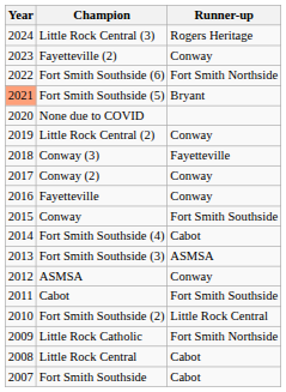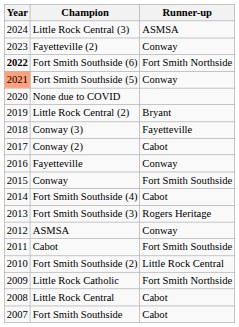 <table class="wikitable sortable">
 <tr>
 <th>Year</th>
 <th>Champion</th>
 <th>Runner-up</th>
 </tr>
 <tr>
 <td>2024</td>
 <td>Little Rock Central (3)</td>
-<td>Rogers Heritage</td>
+<td>ASMSA</td>
 </tr>
 <tr>
 <td>2023</td>
 <td>Fayetteville (2)</td>
 <td>Conway</td>
 </tr>
 <tr>
-<td>2022</td>
+<td><strong>2022</strong></td>
 <td>Fort Smith Southside (6)</td>
 <td>Fort Smith Northside</td>
 </tr>
 <tr>
 <td style="background: lightsalmon;">2021</td>
 <td>Fort Smith Southside (5)</td>
-<td>Bryant</td>
+<td>Conway</td>
 </tr>
 <tr>
 <td>2020</td>
 <td>None due to COVID</td>
 <td></td>
 </tr>
 <tr>
 <td>2019</td>
 <td>Little Rock Central (2)</td>
-<td>Conway</td>
+<td>Bryant</td>
 </tr>
 <tr>
 <td>2018</td>
 <td>Conway (3)</td>
 <td>Fayetteville</td>
 </tr>
 <tr>
 <td>2017</td>
 <td>Conway (2)</td>
-<td>Conway</td>
+<td>Cabot</td>
 </tr>
 <tr>
 <td>2016</td>
 <td>Fayetteville</td>
 <td>Conway</td>
 </tr>
 <tr>
 <td>2015</td>
 <td>Conway</td>
 <td>Fort Smith Southside</td>
 </tr>
 <tr>
 <td>2014</td>
 <td>Fort Smith Southside (4)</td>
 <td>Cabot</td>
 </tr>
 <tr>
 <td>2013</td>
 <td>Fort Smith Southside (3)</td>
-<td>ASMSA</td>
+<td>Rogers Heritage</td>
 </tr>
 <tr>
 <td>2012</td>
 <td>ASMSA</td>
 <td>Conway</td>
 </tr>
 <tr>
 <td>2011</td>
 <td>Cabot</td>
 <td>Fort Smith Southside</td>
 </tr>
 <tr>
 <td>2010</td>
 <td>Fort Smith Southside (2)</td>
 <td>Little Rock Central</td>
 </tr>
 <tr>
 <td>2009</td>
 <td>Little Rock Catholic</td>
 <td>Fort Smith Northside</td>
 </tr>
 <tr>
 <td>2008</td>
 <td>Little Rock Central</td>
 <td>Cabot</td>
 </tr>
 <tr>
 <td>2007</td>
 <td>Fort Smith Southside</td>
 <td>Cabot</td>
 </tr>
 </table>
